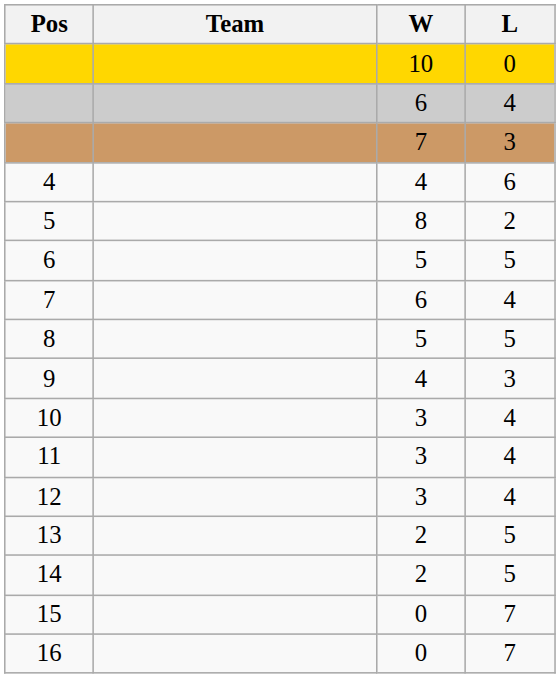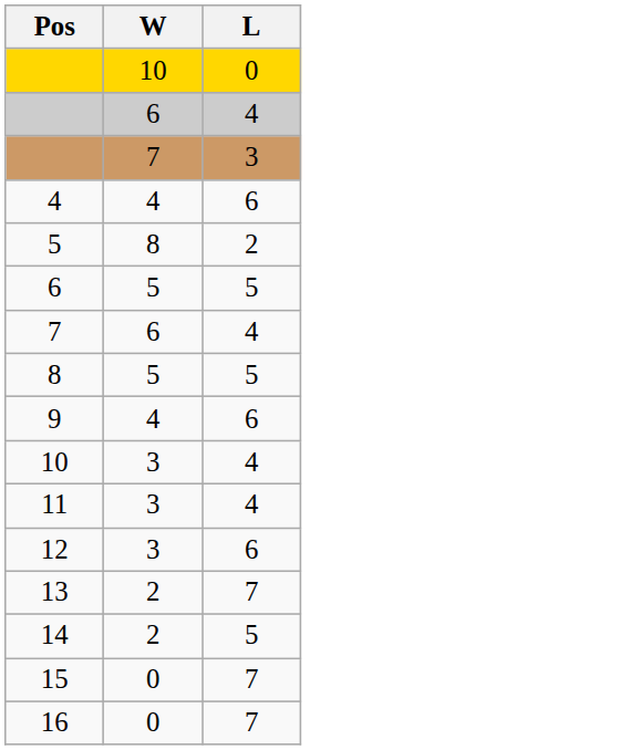 <table class="wikitable gauche" style="text-align:center">
 <tr bgcolor="e5e5e5">
 <th width="50">Pos</th>
-<th width="175">Team</th>
 <th width="50">W</th>
 <th width="50">L</th>
 </tr>
 <tr bgcolor=#FFD700>
 <td></td>
-<td align=left></td>
 <td>10</td>
 <td>0</td>
 </tr>
 <tr bgcolor=#CCCCCC>
 <td></td>
-<td align=left></td>
 <td>6</td>
 <td>4</td>
 </tr>
 <tr bgcolor=#CC9966>
 <td></td>
-<td align=left></td>
 <td>7</td>
 <td>3</td>
 </tr>
 <tr>
 <td>4</td>
-<td align=left></td>
 <td>4</td>
 <td>6</td>
 </tr>
 <tr>
 <td>5</td>
-<td align=left></td>
 <td>8</td>
 <td>2</td>
 </tr>
 <tr>
 <td>6</td>
-<td align=left></td>
 <td>5</td>
 <td>5</td>
 </tr>
 <tr>
 <td>7</td>
-<td align=left></td>
 <td>6</td>
 <td>4</td>
 </tr>
 <tr>
 <td>8</td>
-<td align=left></td>
 <td>5</td>
 <td>5</td>
 </tr>
 <tr>
 <td>9</td>
-<td align=left></td>
 <td>4</td>
-<td>3</td>
+<td>6</td>
 </tr>
 <tr>
 <td>10</td>
-<td align=left></td>
 <td>3</td>
 <td>4</td>
 </tr>
 <tr>
 <td>11</td>
-<td align=left></td>
 <td>3</td>
 <td>4</td>
 </tr>
 <tr>
 <td>12</td>
-<td align=left></td>
 <td>3</td>
-<td>4</td>
+<td>6</td>
 </tr>
 <tr>
 <td>13</td>
-<td align=left></td>
 <td>2</td>
-<td>5</td>
+<td>7</td>
 </tr>
 <tr>
 <td>14</td>
-<td align=left></td>
 <td>2</td>
 <td>5</td>
 </tr>
 <tr>
 <td>15</td>
-<td align=left></td>
 <td>0</td>
 <td>7</td>
 </tr>
 <tr>
 <td>16</td>
-<td align=left></td>
 <td>0</td>
 <td>7</td>
 </tr>
 </table>
